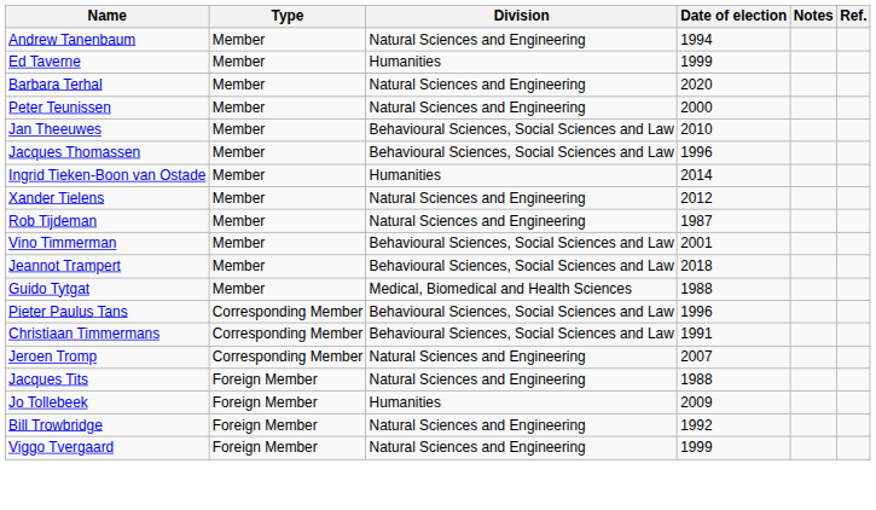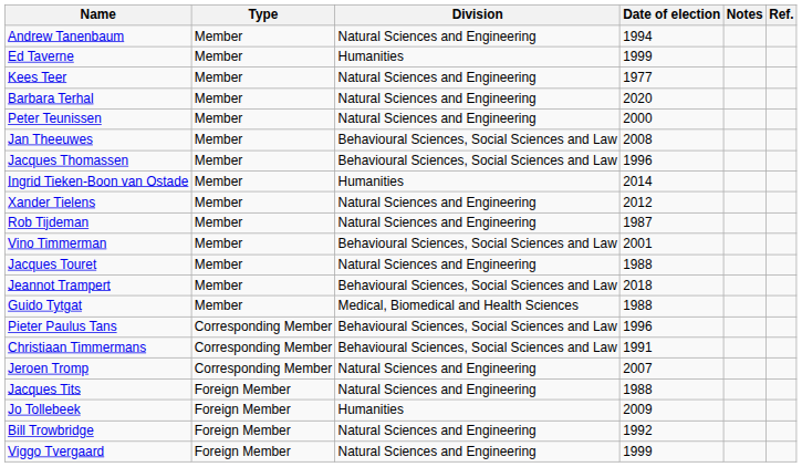 <table class="wikitable">
 <tr>
 <th>Name</th>
 <th>Type</th>
 <th>Division</th>
 <th>Date of election</th>
 <th>Notes</th>
 <th>Ref.</th>
 </tr>
 <tr>
 <td><a href='#'>Andrew Tanenbaum</a></td>
 <td>Member</td>
 <td>Natural Sciences and Engineering</td>
 <td>1994</td>
 <td></td>
 <td></td>
 </tr>
 <tr>
 <td><a href='#'>Ed Taverne</a></td>
 <td>Member</td>
 <td>Humanities</td>
 <td>1999</td>
 <td></td>
 <td></td>
 </tr>
 <tr>
+<td><a href='#'>Kees Teer</a></td>
+<td>Member</td>
+<td>Natural Sciences and Engineering</td>
+<td>1977</td>
+<td></td>
+<td></td>
+</tr>
+<tr>
 <td><a href='#'>Barbara Terhal</a></td>
 <td>Member</td>
 <td>Natural Sciences and Engineering</td>
 <td>2020</td>
 <td></td>
 <td></td>
 </tr>
 <tr>
 <td><a href='#'>Peter Teunissen</a></td>
 <td>Member</td>
 <td>Natural Sciences and Engineering</td>
 <td>2000</td>
 <td></td>
 <td></td>
 </tr>
 <tr>
 <td><a href='#'>Jan Theeuwes</a></td>
 <td>Member</td>
 <td>Behavioural Sciences, Social Sciences and Law</td>
-<td>2010</td>
+<td>2008</td>
 <td></td>
 <td></td>
 </tr>
 <tr>
 <td><a href='#'>Jacques Thomassen</a></td>
 <td>Member</td>
 <td>Behavioural Sciences, Social Sciences and Law</td>
 <td>1996</td>
 <td></td>
 <td></td>
 </tr>
 <tr>
 <td><a href='#'>Ingrid Tieken-Boon van Ostade</a></td>
 <td>Member</td>
 <td>Humanities</td>
 <td>2014</td>
 <td></td>
 <td></td>
 </tr>
 <tr>
 <td><a href='#'>Xander Tielens</a></td>
 <td>Member</td>
 <td>Natural Sciences and Engineering</td>
 <td>2012</td>
 <td></td>
 <td></td>
 </tr>
 <tr>
 <td><a href='#'>Rob Tijdeman</a></td>
 <td>Member</td>
 <td>Natural Sciences and Engineering</td>
 <td>1987</td>
 <td></td>
 <td></td>
 </tr>
 <tr>
 <td><a href='#'>Vino Timmerman</a></td>
 <td>Member</td>
 <td>Behavioural Sciences, Social Sciences and Law</td>
 <td>2001</td>
+<td></td>
+<td></td>
+</tr>
+<tr>
+<td><a href='#'>Jacques Touret</a></td>
+<td>Member</td>
+<td>Natural Sciences and Engineering</td>
+<td>1988</td>
 <td></td>
 <td></td>
 </tr>
 <tr>
 <td><a href='#'>Jeannot Trampert</a></td>
 <td>Member</td>
 <td>Behavioural Sciences, Social Sciences and Law</td>
 <td>2018</td>
 <td></td>
 <td></td>
 </tr>
 <tr>
 <td><a href='#'>Guido Tytgat</a></td>
 <td>Member</td>
 <td>Medical, Biomedical and Health Sciences</td>
 <td>1988</td>
 <td></td>
 <td></td>
 </tr>
 <tr>
 <td><a href='#'>Pieter Paulus Tans</a></td>
 <td>Corresponding Member</td>
 <td>Behavioural Sciences, Social Sciences and Law</td>
 <td>1996</td>
 <td></td>
 <td></td>
 </tr>
 <tr>
 <td><a href='#'>Christiaan Timmermans</a></td>
 <td>Corresponding Member</td>
 <td>Behavioural Sciences, Social Sciences and Law</td>
 <td>1991</td>
 <td></td>
 <td></td>
 </tr>
 <tr>
 <td><a href='#'>Jeroen Tromp</a></td>
 <td>Corresponding Member</td>
 <td>Natural Sciences and Engineering</td>
 <td>2007</td>
 <td></td>
 <td></td>
 </tr>
 <tr>
 <td><a href='#'>Jacques Tits</a></td>
 <td>Foreign Member</td>
 <td>Natural Sciences and Engineering</td>
 <td>1988</td>
 <td></td>
 <td></td>
 </tr>
 <tr>
 <td><a href='#'>Jo Tollebeek</a></td>
 <td>Foreign Member</td>
 <td>Humanities</td>
 <td>2009</td>
 <td></td>
 <td></td>
 </tr>
 <tr>
 <td><a href='#'>Bill Trowbridge</a></td>
 <td>Foreign Member</td>
 <td>Natural Sciences and Engineering</td>
 <td>1992</td>
 <td></td>
 <td></td>
 </tr>
 <tr>
 <td><a href='#'>Viggo Tvergaard</a></td>
 <td>Foreign Member</td>
 <td>Natural Sciences and Engineering</td>
 <td>1999</td>
 <td></td>
 <td></td>
 </tr>
 </table>
